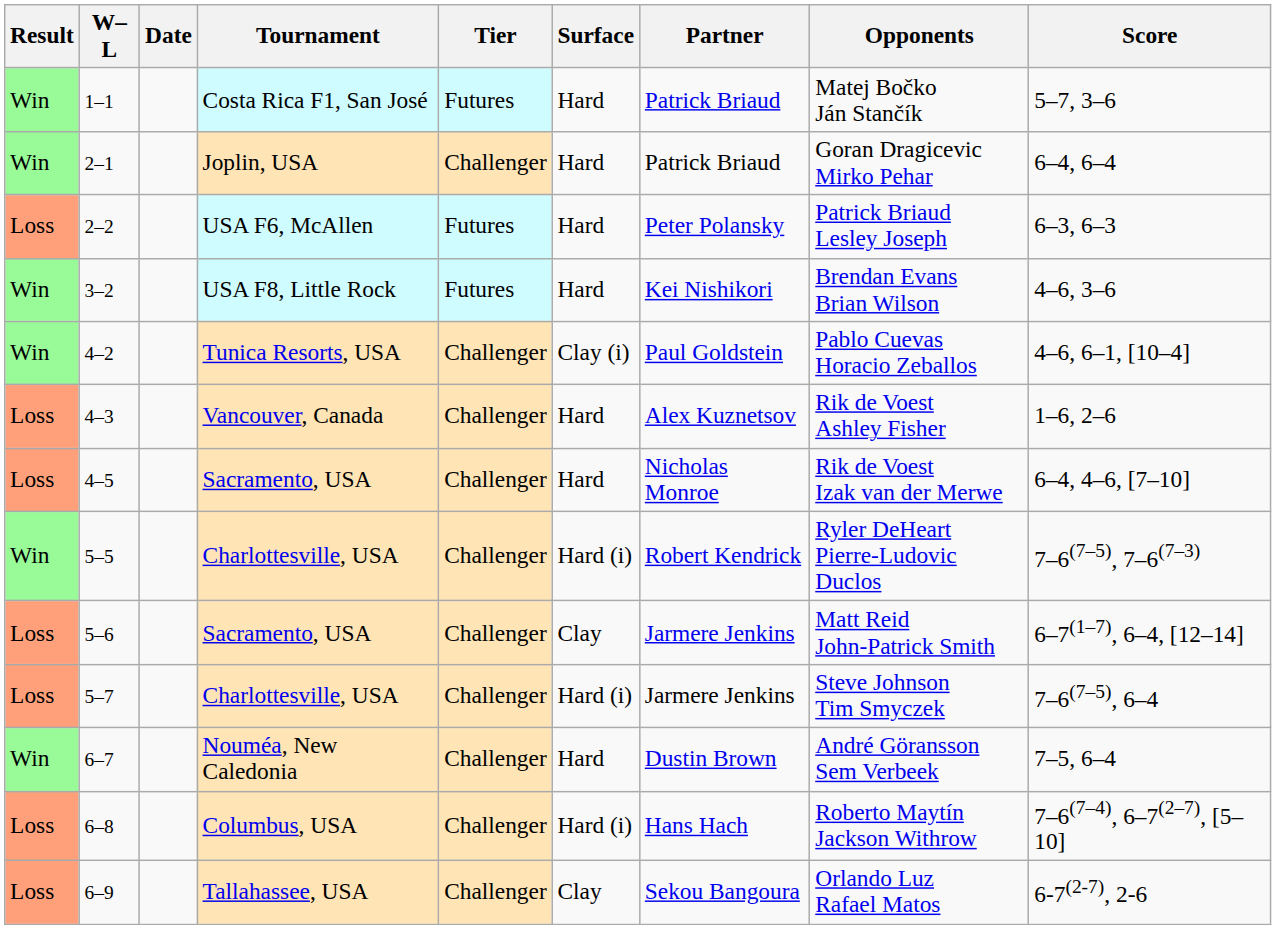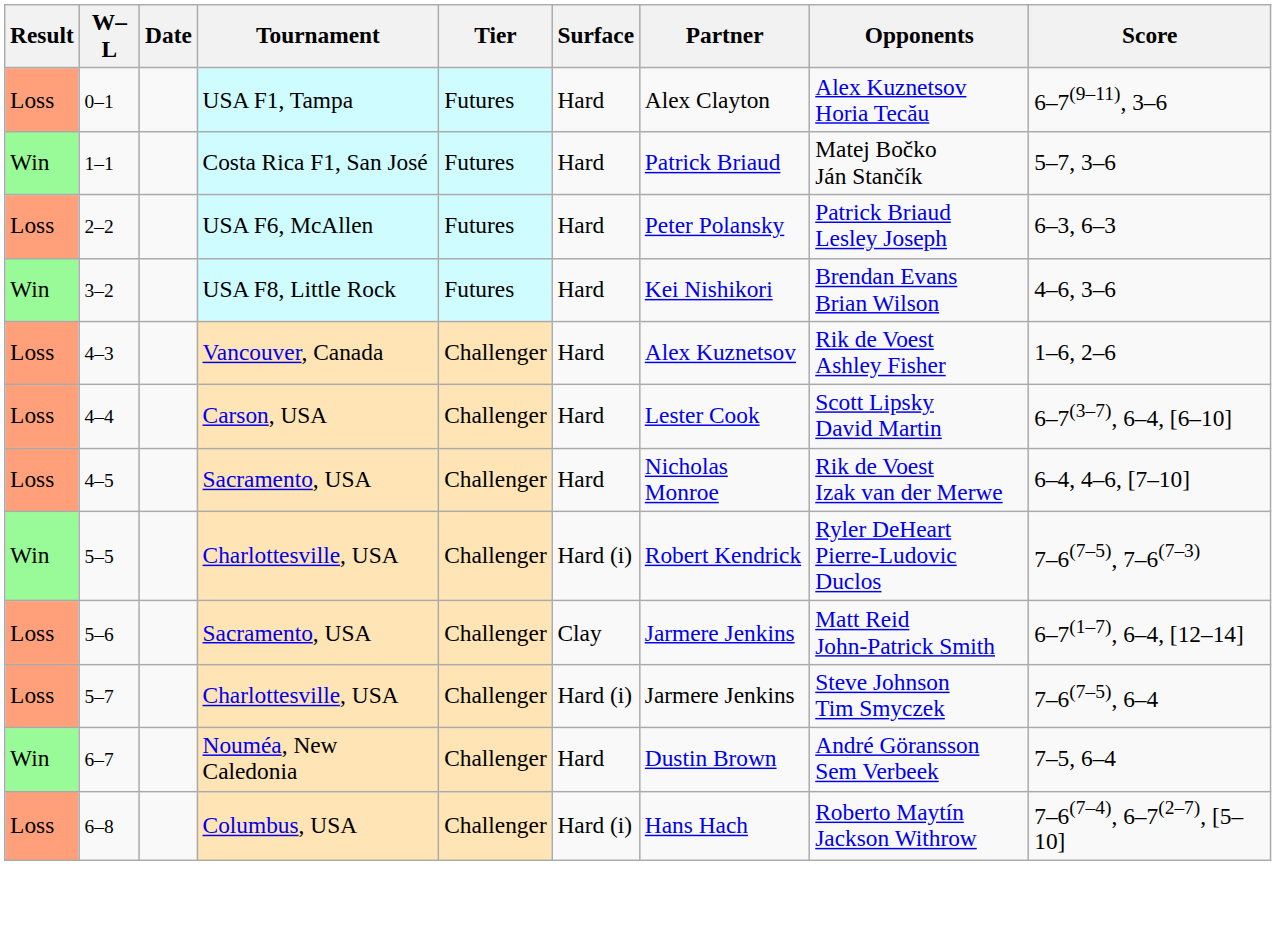 <table class="sortable wikitable">
 <tr>
 <th>Result</th>
 <th class="unsortable">W–L</th>
 <th>Date</th>
 <th>Tournament</th>
 <th>Tier</th>
 <th>Surface</th>
 <th>Partner</th>
 <th>Opponents</th>
 <th class="unsortable">Score</th>
 </tr>
 <tr>
+<td bgcolor=FFA07A>Loss</td>
+<td><small>0–1</small></td>
+<td></td>
+<td style="background:#cffcff;">USA F1, Tampa</td>
+<td style="background:#cffcff;">Futures</td>
+<td>Hard</td>
+<td> Alex Clayton</td>
+<td> <a href='#'>Alex Kuznetsov</a><br> <a href='#'>Horia Tecău</a></td>
+<td>6–7<sup>(9–11)</sup>, 3–6</td>
+</tr>
+<tr>
 <td bgcolor=98FB98>Win</td>
 <td><small>1–1</small></td>
 <td></td>
 <td style="background:#cffcff;">Costa Rica F1, San José</td>
 <td style="background:#cffcff;">Futures</td>
 <td>Hard</td>
 <td> <a href='#'>Patrick Briaud</a></td>
 <td> Matej Bočko<br> Ján Stančík</td>
 <td>5–7, 3–6</td>
-</tr>
-<tr>
-<td bgcolor=98FB98>Win</td>
-<td><small>2–1</small></td>
-<td></td>
-<td style="background:moccasin;">Joplin, USA</td>
-<td style="background:moccasin;">Challenger</td>
-<td>Hard</td>
-<td> Patrick Briaud</td>
-<td> Goran Dragicevic<br> <a href='#'>Mirko Pehar</a></td>
-<td>6–4, 6–4</td>
 </tr>
 <tr>
 <td bgcolor=FFA07A>Loss</td>
 <td><small>2–2</small></td>
 <td></td>
 <td style="background:#cffcff;">USA F6, McAllen</td>
 <td style="background:#cffcff;">Futures</td>
 <td>Hard</td>
 <td> <a href='#'>Peter Polansky</a></td>
 <td> <a href='#'>Patrick Briaud</a><br> <a href='#'>Lesley Joseph</a></td>
 <td>6–3, 6–3</td>
 </tr>
 <tr>
 <td bgcolor=98FB98>Win</td>
 <td><small>3–2</small></td>
 <td></td>
 <td style="background:#cffcff;">USA F8, Little Rock</td>
 <td style="background:#cffcff;">Futures</td>
 <td>Hard</td>
 <td> <a href='#'>Kei Nishikori</a></td>
 <td> <a href='#'>Brendan Evans</a><br> <a href='#'>Brian Wilson</a></td>
 <td>4–6, 3–6</td>
 </tr>
 <tr>
-<td bgcolor=98FB98>Win</td>
-<td><small>4–2</small></td>
-<td></td>
-<td style="background:moccasin;"><a href='#'>Tunica Resorts</a>, USA</td>
-<td style="background:moccasin;">Challenger</td>
-<td>Clay (i)</td>
-<td> <a href='#'>Paul Goldstein</a></td>
-<td> <a href='#'>Pablo Cuevas</a><br> <a href='#'>Horacio Zeballos</a></td>
-<td>4–6, 6–1, [10–4]</td>
-</tr>
-<tr>
 <td bgcolor=FFA07A>Loss</td>
 <td><small>4–3</small></td>
 <td></td>
 <td style="background:moccasin;"><a href='#'>Vancouver</a>, Canada</td>
 <td style="background:moccasin;">Challenger</td>
 <td>Hard</td>
 <td> <a href='#'>Alex Kuznetsov</a></td>
 <td> <a href='#'>Rik de Voest</a><br> <a href='#'>Ashley Fisher</a></td>
 <td>1–6, 2–6</td>
+</tr>
+<tr>
+<td bgcolor=FFA07A>Loss</td>
+<td><small>4–4</small></td>
+<td><a href='#'></a></td>
+<td style="background:moccasin;"><a href='#'>Carson</a>, USA</td>
+<td style="background:moccasin;">Challenger</td>
+<td>Hard</td>
+<td> <a href='#'>Lester Cook</a></td>
+<td> <a href='#'>Scott Lipsky</a><br> <a href='#'>David Martin</a></td>
+<td>6–7<sup>(3–7)</sup>, 6–4, [6–10]</td>
 </tr>
 <tr>
 <td bgcolor=FFA07A>Loss</td>
 <td><small>4–5</small></td>
 <td><a href='#'></a></td>
 <td style="background:moccasin;"><a href='#'>Sacramento</a>, USA</td>
 <td style="background:moccasin;">Challenger</td>
 <td>Hard</td>
 <td> <a href='#'>Nicholas Monroe</a></td>
 <td> <a href='#'>Rik de Voest</a><br> <a href='#'>Izak van der Merwe</a></td>
 <td>6–4, 4–6, [7–10]</td>
 </tr>
 <tr>
 <td bgcolor=98FB98>Win</td>
 <td><small>5–5</small></td>
 <td><a href='#'></a></td>
 <td style="background:moccasin;"><a href='#'>Charlottesville</a>, USA</td>
 <td style="background:moccasin;">Challenger</td>
 <td>Hard (i)</td>
 <td> <a href='#'>Robert Kendrick</a></td>
 <td> <a href='#'>Ryler DeHeart</a><br> <a href='#'>Pierre-Ludovic Duclos</a></td>
 <td>7–6<sup>(7–5)</sup>, 7–6<sup>(7–3)</sup></td>
 </tr>
 <tr>
 <td bgcolor=FFA07A>Loss</td>
 <td><small>5–6</small></td>
 <td><a href='#'></a></td>
 <td style="background:moccasin;"><a href='#'>Sacramento</a>, USA</td>
 <td style="background:moccasin;">Challenger</td>
 <td>Clay</td>
 <td> <a href='#'>Jarmere Jenkins</a></td>
 <td> <a href='#'>Matt Reid</a><br> <a href='#'>John-Patrick Smith</a></td>
 <td>6–7<sup>(1–7)</sup>, 6–4, [12–14]</td>
 </tr>
 <tr>
 <td bgcolor=FFA07A>Loss</td>
 <td><small>5–7</small></td>
 <td><a href='#'></a></td>
 <td style="background:moccasin;"><a href='#'>Charlottesville</a>, USA</td>
 <td style="background:moccasin;">Challenger</td>
 <td>Hard (i)</td>
 <td> Jarmere Jenkins</td>
 <td> <a href='#'>Steve Johnson</a><br> <a href='#'>Tim Smyczek</a></td>
 <td>7–6<sup>(7–5)</sup>, 6–4</td>
 </tr>
 <tr>
 <td bgcolor=98FB98>Win</td>
 <td><small>6–7</small></td>
 <td><a href='#'></a></td>
 <td style="background:moccasin;"><a href='#'>Nouméa</a>, New Caledonia</td>
 <td style="background:moccasin;">Challenger</td>
 <td>Hard</td>
 <td> <a href='#'>Dustin Brown</a></td>
 <td> <a href='#'>André Göransson</a><br> <a href='#'>Sem Verbeek</a></td>
 <td>7–5, 6–4</td>
 </tr>
 <tr>
 <td bgcolor=#FFA07A>Loss</td>
 <td><small>6–8</small></td>
 <td><a href='#'></a></td>
 <td style="background:moccasin;"><a href='#'>Columbus</a>, USA</td>
 <td style="background:moccasin;">Challenger</td>
 <td>Hard (i)</td>
 <td> <a href='#'>Hans Hach</a></td>
 <td> <a href='#'>Roberto Maytín</a><br> <a href='#'>Jackson Withrow</a></td>
 <td>7–6<sup>(7–4)</sup>, 6–7<sup>(2–7)</sup>, [5–10]</td>
 </tr>
-<tr>
-<td bgcolor=#FFA07A>Loss</td>
-<td><small>6–9</small></td>
-<td><a href='#'></a></td>
-<td style="background:moccasin;"><a href='#'>Tallahassee</a>, USA</td>
-<td style="background:moccasin;">Challenger</td>
-<td>Clay</td>
-<td> <a href='#'>Sekou Bangoura</a></td>
-<td> <a href='#'>Orlando Luz</a><br> <a href='#'>Rafael Matos</a></td>
-<td>6-7<sup>(2-7)</sup>, 2-6</td>
-</tr>
 </table>
